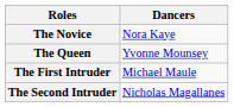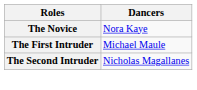 <table class="wikitable">
 <tr>
 <th>Roles</th>
 <th>Dancers</th>
 </tr>
 <tr>
 <th>The Novice</th>
 <td><a href='#'>Nora Kaye</a></td>
 </tr>
 <tr>
-<th>The Queen</th>
-<td><a href='#'>Yvonne Mounsey</a></td>
-</tr>
-<tr>
 <th>The First Intruder</th>
 <td><a href='#'>Michael Maule</a></td>
 </tr>
 <tr>
 <th>The Second Intruder</th>
 <td><a href='#'>Nicholas Magallanes</a></td>
 </tr>
 </table>
